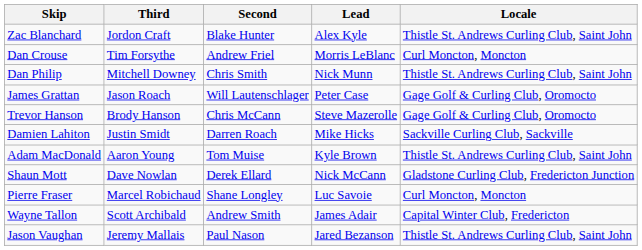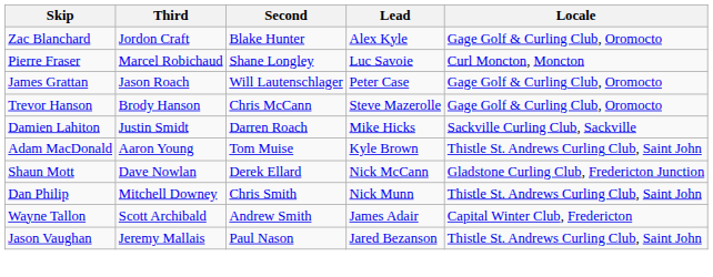 <table class=wikitable>
 <tr>
 <th>Skip</th>
 <th>Third</th>
 <th>Second</th>
 <th>Lead</th>
 <th>Locale</th>
 </tr>
 <tr>
 <td><a href='#'>Zac Blanchard</a></td>
 <td><a href='#'>Jordon Craft</a></td>
 <td><a href='#'>Blake Hunter</a></td>
 <td><a href='#'>Alex Kyle</a></td>
-<td><a href='#'>Thistle St. Andrews Curling Club</a>, <a href='#'>Saint John</a></td>
+<td><a href='#'>Gage Golf & Curling Club</a>, <a href='#'>Oromocto</a></td>
 </tr>
 <tr>
-<td><a href='#'>Dan Crouse</a></td>
-<td><a href='#'>Tim Forsythe</a></td>
-<td><a href='#'>Andrew Friel</a></td>
-<td><a href='#'>Morris LeBlanc</a></td>
+<td><a href='#'>Pierre Fraser</a></td>
+<td><a href='#'>Marcel Robichaud</a></td>
+<td><a href='#'>Shane Longley</a></td>
+<td><a href='#'>Luc Savoie</a></td>
 <td><a href='#'>Curl Moncton</a>, <a href='#'>Moncton</a></td>
-</tr>
-<tr>
-<td><a href='#'>Dan Philip</a></td>
-<td><a href='#'>Mitchell Downey</a></td>
-<td><a href='#'>Chris Smith</a></td>
-<td><a href='#'>Nick Munn</a></td>
-<td><a href='#'>Thistle St. Andrews Curling Club</a>, <a href='#'>Saint John</a></td>
 </tr>
 <tr>
 <td><a href='#'>James Grattan</a></td>
 <td><a href='#'>Jason Roach</a></td>
 <td><a href='#'>Will Lautenschlager</a></td>
 <td><a href='#'>Peter Case</a></td>
 <td><a href='#'>Gage Golf & Curling Club</a>, <a href='#'>Oromocto</a></td>
 </tr>
 <tr>
 <td><a href='#'>Trevor Hanson</a></td>
 <td><a href='#'>Brody Hanson</a></td>
 <td><a href='#'>Chris McCann</a></td>
 <td><a href='#'>Steve Mazerolle</a></td>
 <td><a href='#'>Gage Golf & Curling Club</a>, <a href='#'>Oromocto</a></td>
 </tr>
 <tr>
 <td><a href='#'>Damien Lahiton</a></td>
 <td><a href='#'>Justin Smidt</a></td>
 <td><a href='#'>Darren Roach</a></td>
 <td><a href='#'>Mike Hicks</a></td>
 <td><a href='#'>Sackville Curling Club</a>, <a href='#'>Sackville</a></td>
 </tr>
 <tr>
 <td><a href='#'>Adam MacDonald</a></td>
 <td><a href='#'>Aaron Young</a></td>
 <td><a href='#'>Tom Muise</a></td>
 <td><a href='#'>Kyle Brown</a></td>
 <td><a href='#'>Thistle St. Andrews Curling Club</a>, <a href='#'>Saint John</a></td>
 </tr>
 <tr>
 <td><a href='#'>Shaun Mott</a></td>
 <td><a href='#'>Dave Nowlan</a></td>
 <td><a href='#'>Derek Ellard</a></td>
 <td><a href='#'>Nick McCann</a></td>
 <td><a href='#'>Gladstone Curling Club</a>, <a href='#'>Fredericton Junction</a></td>
 </tr>
 <tr>
-<td><a href='#'>Pierre Fraser</a></td>
-<td><a href='#'>Marcel Robichaud</a></td>
-<td><a href='#'>Shane Longley</a></td>
-<td><a href='#'>Luc Savoie</a></td>
-<td><a href='#'>Curl Moncton</a>, <a href='#'>Moncton</a></td>
+<td><a href='#'>Dan Philip</a></td>
+<td><a href='#'>Mitchell Downey</a></td>
+<td><a href='#'>Chris Smith</a></td>
+<td><a href='#'>Nick Munn</a></td>
+<td><a href='#'>Thistle St. Andrews Curling Club</a>, <a href='#'>Saint John</a></td>
 </tr>
 <tr>
 <td><a href='#'>Wayne Tallon</a></td>
 <td><a href='#'>Scott Archibald</a></td>
 <td><a href='#'>Andrew Smith</a></td>
 <td><a href='#'>James Adair</a></td>
 <td><a href='#'>Capital Winter Club</a>, <a href='#'>Fredericton</a></td>
 </tr>
 <tr>
 <td><a href='#'>Jason Vaughan</a></td>
 <td><a href='#'>Jeremy Mallais</a></td>
 <td><a href='#'>Paul Nason</a></td>
 <td><a href='#'>Jared Bezanson</a></td>
 <td><a href='#'>Thistle St. Andrews Curling Club</a>, <a href='#'>Saint John</a></td>
 </tr>
 </table>
